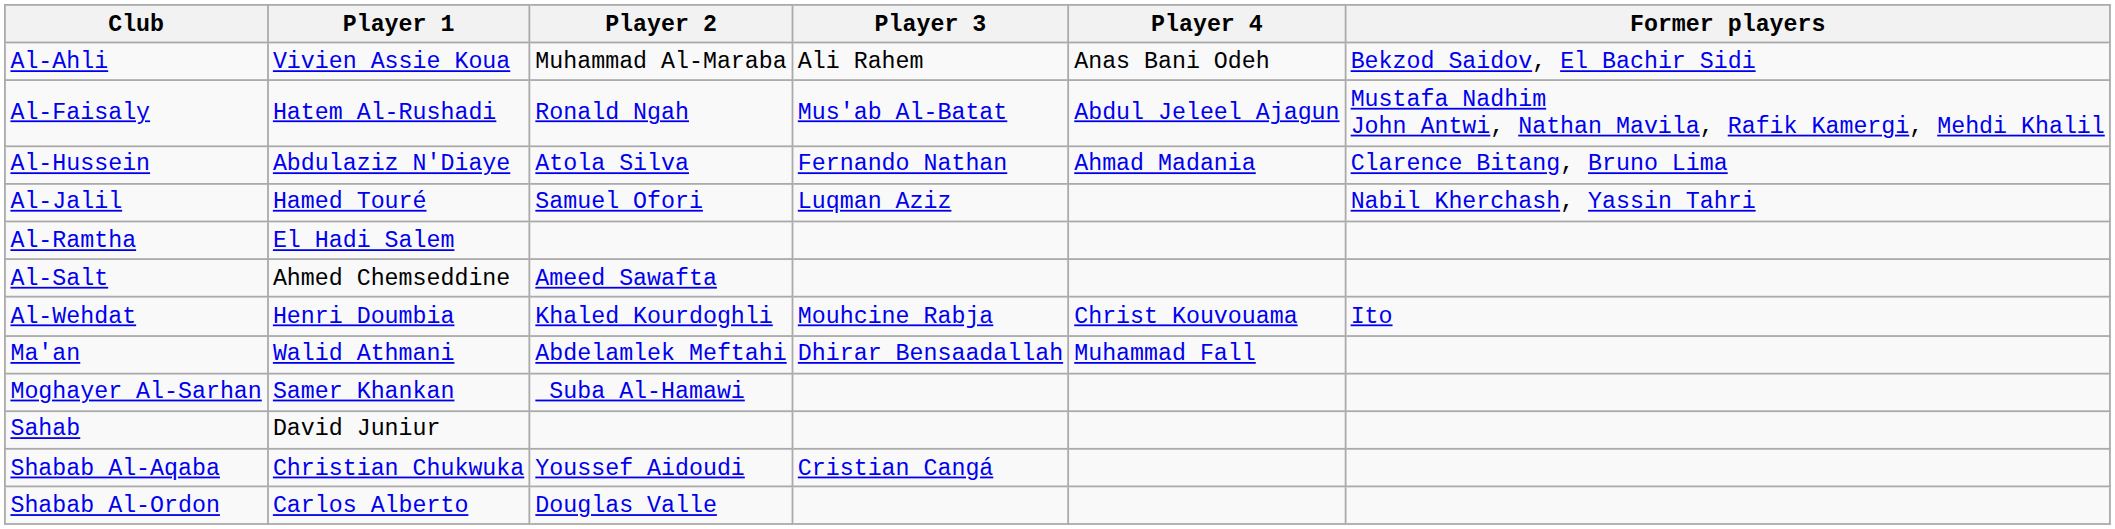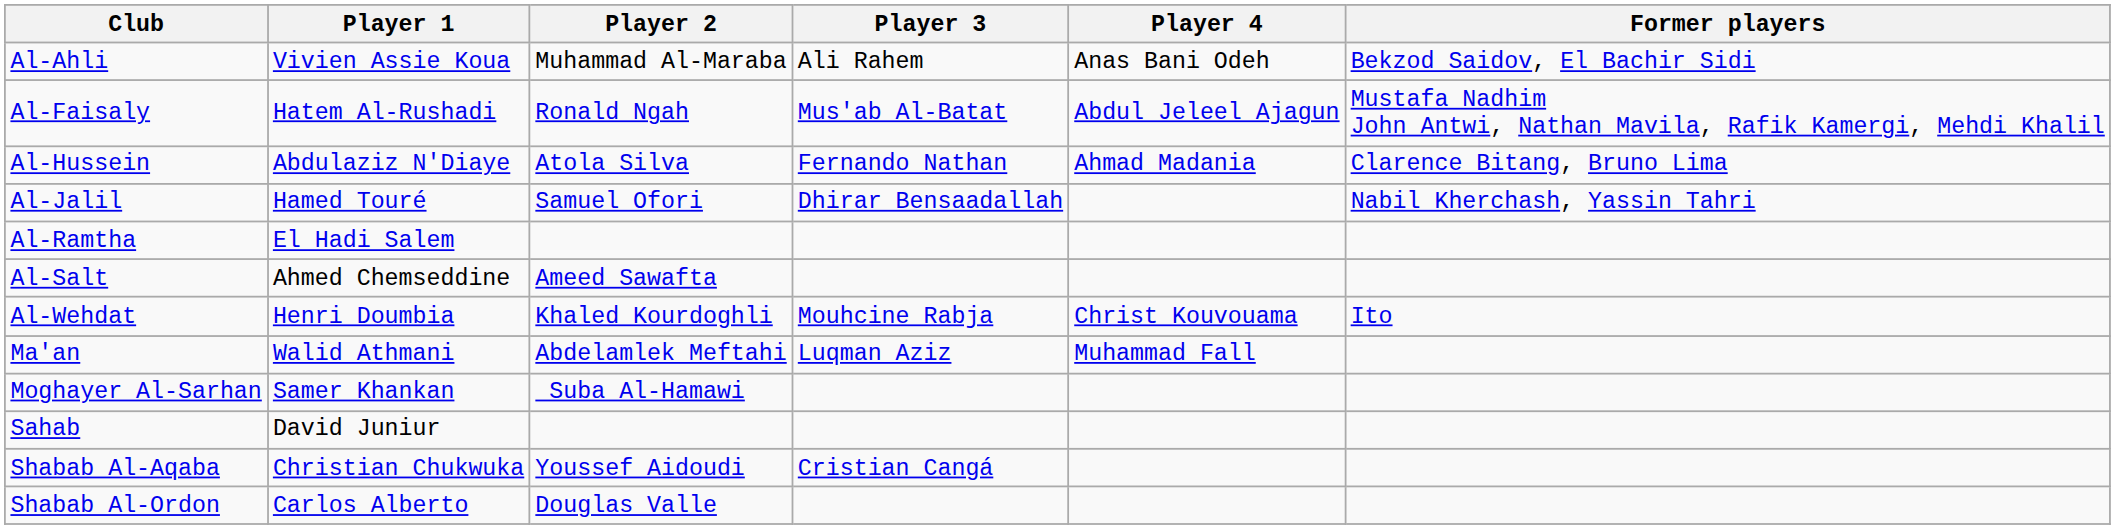 <table class="wikitable">
 <tr>
 <th>Club</th>
 <th>Player 1</th>
 <th>Player 2</th>
 <th>Player 3</th>
 <th>Player 4</th>
 <th>Former players</th>
 </tr>
 <tr>
 <td><a href='#'>Al-Ahli</a></td>
 <td> <a href='#'>Vivien Assie Koua</a></td>
 <td> Muhammad Al-Maraba</td>
 <td> Ali Rahem</td>
 <td> Anas Bani Odeh</td>
 <td> <a href='#'>Bekzod Saidov</a>,  <a href='#'>El Bachir Sidi</a></td>
 </tr>
 <tr>
 <td><a href='#'>Al-Faisaly</a></td>
 <td> <a href='#'>Hatem Al-Rushadi</a></td>
 <td> <a href='#'>Ronald Ngah</a></td>
 <td> <a href='#'>Mus'ab Al-Batat</a></td>
 <td> <a href='#'>Abdul Jeleel Ajagun</a></td>
 <td> <a href='#'>Mustafa Nadhim</a><br> <a href='#'>John Antwi</a>,  <a href='#'>Nathan Mavila</a>,  <a href='#'>Rafik Kamergi</a>,  <a href='#'>Mehdi Khalil</a></td>
 </tr>
 <tr>
 <td><a href='#'>Al-Hussein</a></td>
 <td> <a href='#'>Abdulaziz N'Diaye</a></td>
 <td> <a href='#'>Atola Silva</a></td>
 <td> <a href='#'>Fernando Nathan</a></td>
 <td> <a href='#'>Ahmad Madania</a></td>
 <td> <a href='#'>Clarence Bitang</a>,  <a href='#'>Bruno Lima</a></td>
 </tr>
 <tr>
 <td><a href='#'>Al-Jalil</a></td>
 <td> <a href='#'>Hamed Touré</a></td>
 <td> <a href='#'>Samuel Ofori</a></td>
-<td> <a href='#'>Luqman Aziz</a></td>
+<td> <a href='#'>Dhirar Bensaadallah</a></td>
 <td></td>
 <td> <a href='#'>Nabil Kherchash</a>,  <a href='#'>Yassin Tahri</a></td>
 </tr>
 <tr>
 <td><a href='#'>Al-Ramtha</a></td>
 <td> <a href='#'>El Hadi Salem</a></td>
 <td></td>
 <td></td>
 <td></td>
 <td></td>
 </tr>
 <tr>
 <td><a href='#'>Al-Salt</a></td>
 <td> Ahmed Chemseddine</td>
 <td> <a href='#'>Ameed Sawafta</a></td>
 <td></td>
 <td></td>
 <td></td>
 </tr>
 <tr>
 <td><a href='#'>Al-Wehdat</a></td>
 <td> <a href='#'>Henri Doumbia</a></td>
 <td> <a href='#'>Khaled Kourdoghli</a></td>
 <td> <a href='#'>Mouhcine Rabja</a></td>
 <td> <a href='#'>Christ Kouvouama</a></td>
 <td> <a href='#'>Ito</a></td>
 </tr>
 <tr>
 <td><a href='#'>Ma'an</a></td>
 <td> <a href='#'>Walid Athmani</a></td>
 <td> <a href='#'>Abdelamlek Meftahi</a></td>
-<td> <a href='#'>Dhirar Bensaadallah</a></td>
+<td> <a href='#'>Luqman Aziz</a></td>
 <td> <a href='#'>Muhammad Fall</a></td>
 <td></td>
 </tr>
 <tr>
 <td><a href='#'>Moghayer Al-Sarhan</a></td>
 <td> <a href='#'>Samer Khankan</a></td>
 <td><a href='#'> Suba Al-Hamawi</a></td>
 <td></td>
 <td></td>
 <td></td>
 </tr>
 <tr>
 <td><a href='#'>Sahab</a></td>
 <td> David Juniur</td>
 <td></td>
 <td></td>
 <td></td>
 <td></td>
 </tr>
 <tr>
 <td><a href='#'>Shabab Al-Aqaba</a></td>
 <td> <a href='#'>Christian Chukwuka</a></td>
 <td> <a href='#'>Youssef Aidoudi</a></td>
 <td> <a href='#'>Cristian Cangá</a></td>
 <td></td>
 <td></td>
 </tr>
 <tr>
 <td><a href='#'>Shabab Al-Ordon</a></td>
 <td> <a href='#'>Carlos Alberto</a></td>
 <td> <a href='#'>Douglas Valle</a></td>
 <td></td>
 <td></td>
 <td></td>
 </tr>
 </table>
